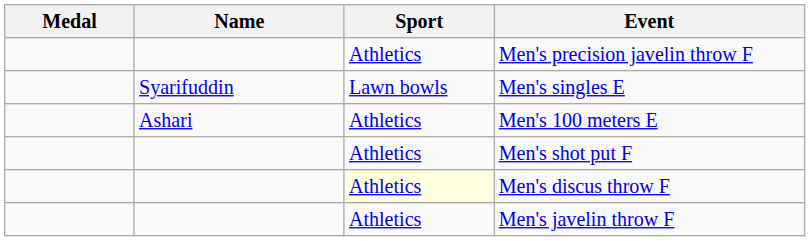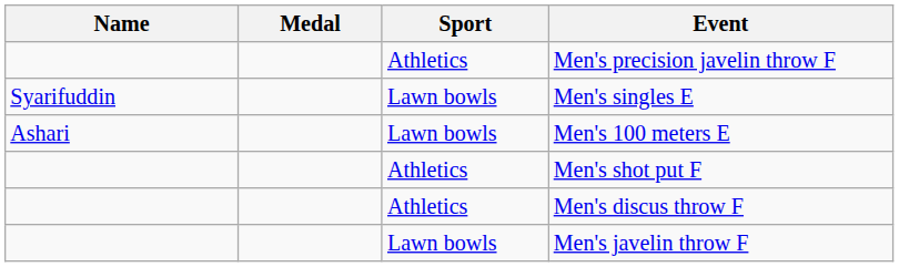 <table class="wikitable sortable" style="font-size:95%">
 <tr>
+<th style="width:10em">Name</th>
 <th style="width:6em">Medal</th>
-<th style="width:10em">Name</th>
 <th style="width:7em">Sport</th>
 <th style="width:15em">Event</th>
 </tr>
 <tr>
 <td></td>
 <td></td>
 <td> <a href='#'>Athletics</a></td>
 <td><a href='#'>Men's precision javelin throw F</a></td>
 </tr>
 <tr>
+<td><a href='#'>Syarifuddin</a></td>
 <td></td>
-<td><a href='#'>Syarifuddin</a></td>
 <td> <a href='#'>Lawn bowls</a></td>
 <td><a href='#'>Men's singles E</a></td>
 </tr>
 <tr>
+<td><a href='#'>Ashari</a></td>
 <td></td>
-<td><a href='#'>Ashari</a></td>
-<td> <a href='#'>Athletics</a></td>
+<td> <a href='#'>Lawn bowls</a></td>
 <td><a href='#'>Men's 100 meters E</a></td>
 </tr>
 <tr>
 <td></td>
 <td></td>
 <td> <a href='#'>Athletics</a></td>
 <td><a href='#'>Men's shot put F</a></td>
 </tr>
 <tr>
 <td></td>
 <td></td>
-<td style="background: lightyellow;"> <a href='#'>Athletics</a></td>
+<td> <a href='#'>Athletics</a></td>
 <td><a href='#'>Men's discus throw F</a></td>
 </tr>
 <tr>
 <td></td>
 <td></td>
-<td> <a href='#'>Athletics</a></td>
+<td> <a href='#'>Lawn bowls</a></td>
 <td><a href='#'>Men's javelin throw F</a></td>
 </tr>
 </table>
